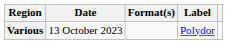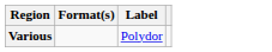 <table class="wikitable plainrowheaders">
 <tr>
 <th scope="col">Region</th>
-<th scope="col">Date</th>
 <th scope="col">Format(s)</th>
 <th scope="col">Label</th>
 <th scope="col"></th>
 </tr>
 <tr>
 <th scope="row">Various</th>
-<td>13 October 2023</td>
 <td></td>
 <td><a href='#'>Polydor</a></td>
 <td style="text-align:center;"></td>
 </tr>
 </table>
